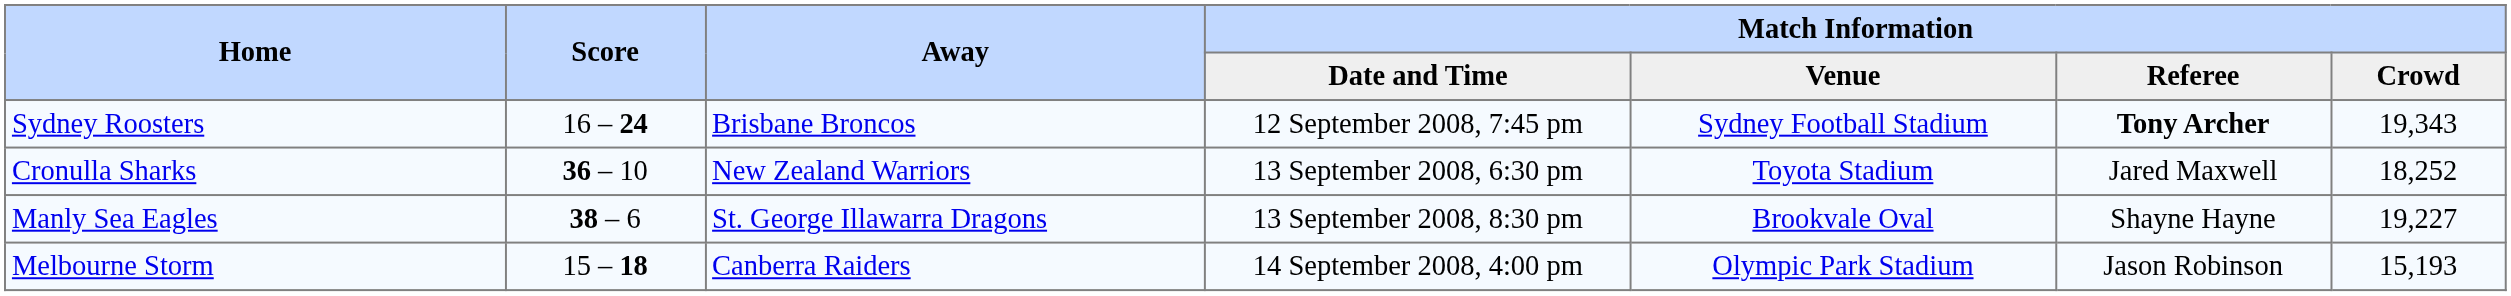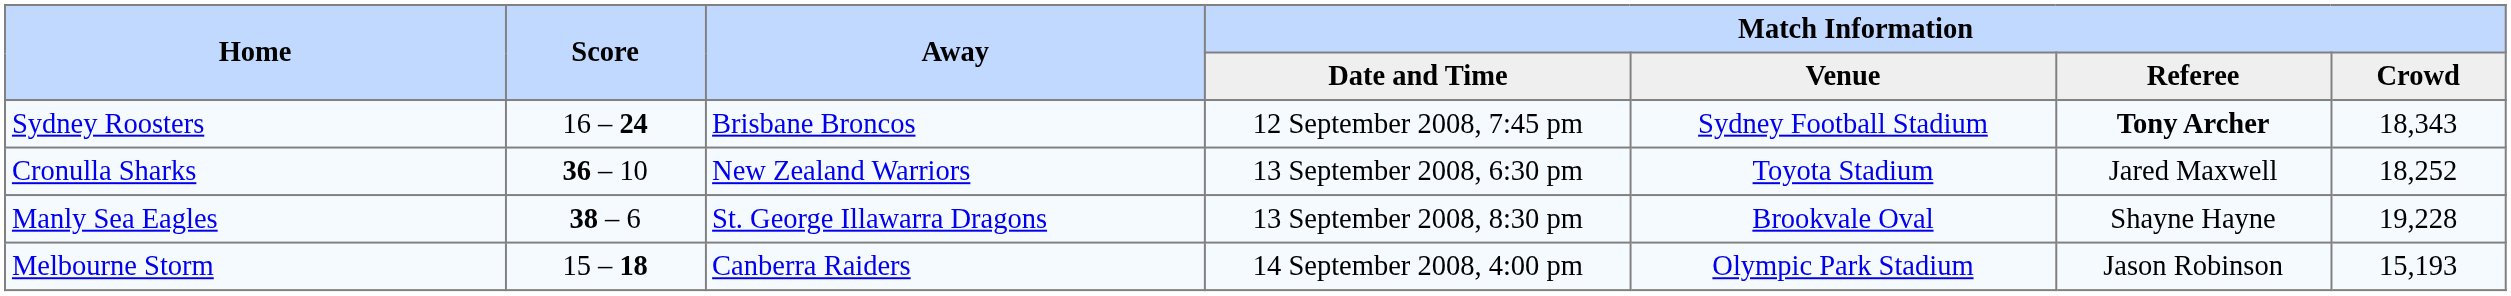 <table border=1 style="border-collapse:collapse; font-size:90%; text-align:center;" cellpadding=3 cellspacing=0 width=100%>
 <tr bgcolor=#C1D8FF>
 <th rowspan=2 width=20%>Home</th>
 <th rowspan=2 width=8%>Score</th>
 <th rowspan=2 width=20%>Away</th>
 <th colspan=6>Match Information</th>
 </tr>
 <tr bgcolor=#EFEFEF>
 <th width=17%>Date and Time</th>
 <th width=17%>Venue</th>
 <th width=11%>Referee</th>
 <th width=7%>Crowd</th>
 </tr>
 <tr bgcolor=#F5FAFF>
 <td align=left> <a href='#'>Sydney Roosters</a></td>
 <td>16 – <strong>24</strong></td>
 <td align=left> <a href='#'>Brisbane Broncos</a></td>
 <td>12 September 2008, 7:45 pm</td>
 <td><a href='#'>Sydney Football Stadium</a></td>
 <td><strong>Tony Archer</strong></td>
-<td>19,343</td>
+<td>18,343</td>
 </tr>
 <tr bgcolor=#F5FAFF>
 <td align=left> <a href='#'>Cronulla Sharks</a></td>
 <td><strong>36</strong> – 10</td>
 <td align=left> <a href='#'>New Zealand Warriors</a></td>
 <td>13 September 2008, 6:30 pm</td>
 <td><a href='#'>Toyota Stadium</a></td>
 <td>Jared Maxwell</td>
 <td>18,252</td>
 </tr>
 <tr bgcolor=#F5FAFF>
 <td align=left> <a href='#'>Manly Sea Eagles</a></td>
 <td><strong>38</strong> – 6</td>
 <td align=left> <a href='#'>St. George Illawarra Dragons</a></td>
 <td>13 September 2008, 8:30 pm</td>
 <td><a href='#'>Brookvale Oval</a></td>
 <td>Shayne Hayne</td>
-<td>19,227</td>
+<td>19,228</td>
 </tr>
 <tr bgcolor=#F5FAFF>
 <td align=left> <a href='#'>Melbourne Storm</a></td>
 <td>15 – <strong>18</strong></td>
 <td align=left> <a href='#'>Canberra Raiders</a></td>
 <td>14 September 2008, 4:00 pm</td>
 <td><a href='#'>Olympic Park Stadium</a></td>
 <td>Jason Robinson</td>
 <td>15,193</td>
 </tr>
 </table>
